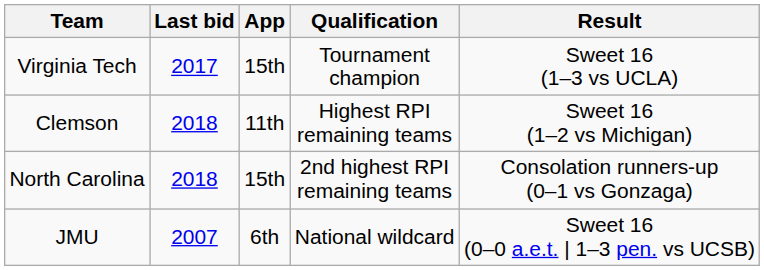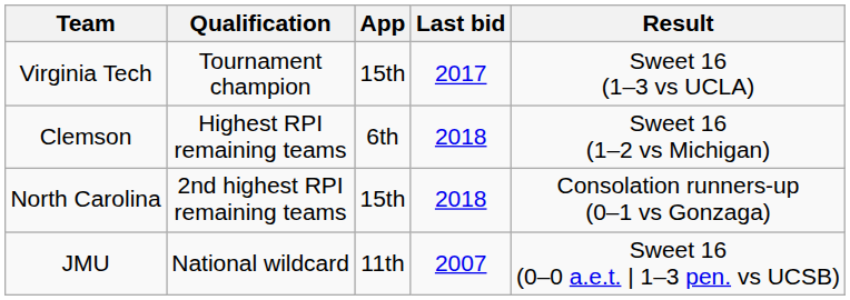 <table class="wikitable sortable" style="text-align:center">
 <tr>
 <th>Team</th>
+<th>Qualification</th>
+<th>App</th>
 <th>Last bid</th>
-<th>App</th>
-<th>Qualification</th>
 <th>Result</th>
 </tr>
 <tr>
 <td>Virginia Tech</td>
+<td>Tournament<br>champion</td>
+<td>15th</td>
 <td><a href='#'>2017</a></td>
-<td>15th</td>
-<td>Tournament<br>champion</td>
 <td>Sweet 16<br>(1–3 vs UCLA)</td>
 </tr>
 <tr>
 <td>Clemson</td>
+<td>Highest RPI<br>remaining teams</td>
+<td>6th</td>
 <td><a href='#'>2018</a></td>
-<td>11th</td>
-<td>Highest RPI<br>remaining teams</td>
 <td>Sweet 16<br>(1–2 vs Michigan)</td>
 </tr>
 <tr>
 <td>North Carolina</td>
+<td>2nd highest RPI<br>remaining teams</td>
+<td>15th</td>
 <td><a href='#'>2018</a></td>
-<td>15th</td>
-<td>2nd highest RPI<br>remaining teams</td>
 <td>Consolation runners-up<br>(0–1 vs Gonzaga)</td>
 </tr>
 <tr>
 <td>JMU</td>
+<td>National wildcard</td>
+<td>11th</td>
 <td><a href='#'>2007</a></td>
-<td>6th</td>
-<td>National wildcard</td>
 <td>Sweet 16<br>(0–0 <a href='#'>a.e.t.</a> | 1–3 <a href='#'>pen.</a> vs UCSB)</td>
 </tr>
 </table>
